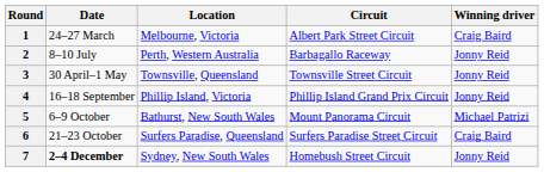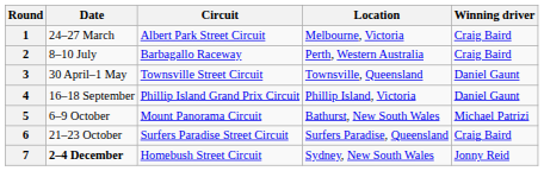 <table class="wikitable" style="font-size: 90%;">
 <tr>
 <th>Round</th>
 <th>Date</th>
+<th>Circuit</th>
 <th>Location</th>
-<th>Circuit</th>
 <th>Winning driver</th>
 </tr>
 <tr>
 <th>1</th>
 <td>24–27 March</td>
+<td> <a href='#'>Albert Park Street Circuit</a></td>
 <td><a href='#'>Melbourne</a>, <a href='#'>Victoria</a></td>
-<td> <a href='#'>Albert Park Street Circuit</a></td>
 <td><a href='#'>Craig Baird</a></td>
 </tr>
 <tr>
 <th>2</th>
 <td>8–10 July</td>
+<td> <a href='#'>Barbagallo Raceway</a></td>
 <td><a href='#'>Perth</a>, <a href='#'>Western Australia</a></td>
-<td> <a href='#'>Barbagallo Raceway</a></td>
-<td><a href='#'>Jonny Reid</a></td>
+<td><a href='#'>Craig Baird</a></td>
 </tr>
 <tr>
 <th>3</th>
 <td>30 April–1 May</td>
+<td> <a href='#'>Townsville Street Circuit</a></td>
 <td><a href='#'>Townsville</a>, <a href='#'>Queensland</a></td>
-<td> <a href='#'>Townsville Street Circuit</a></td>
-<td><a href='#'>Jonny Reid</a></td>
+<td><a href='#'>Daniel Gaunt</a></td>
 </tr>
 <tr>
 <th>4</th>
 <td>16–18 September</td>
+<td> <a href='#'>Phillip Island Grand Prix Circuit</a></td>
 <td><a href='#'>Phillip Island</a>, <a href='#'>Victoria</a></td>
-<td> <a href='#'>Phillip Island Grand Prix Circuit</a></td>
-<td><a href='#'>Jonny Reid</a></td>
+<td><a href='#'>Daniel Gaunt</a></td>
 </tr>
 <tr>
 <th>5</th>
 <td>6–9 October</td>
+<td> <a href='#'>Mount Panorama Circuit</a></td>
 <td><a href='#'>Bathurst</a>, <a href='#'>New South Wales</a></td>
-<td> <a href='#'>Mount Panorama Circuit</a></td>
 <td><a href='#'>Michael Patrizi</a></td>
 </tr>
 <tr>
 <th>6</th>
 <td>21–23 October</td>
+<td> <a href='#'>Surfers Paradise Street Circuit</a></td>
 <td><a href='#'>Surfers Paradise</a>, <a href='#'>Queensland</a></td>
-<td> <a href='#'>Surfers Paradise Street Circuit</a></td>
 <td><a href='#'>Craig Baird</a></td>
 </tr>
 <tr>
 <th>7</th>
 <td><strong>2–4 December</strong></td>
+<td> <a href='#'>Homebush Street Circuit</a></td>
 <td><a href='#'>Sydney</a>, <a href='#'>New South Wales</a></td>
-<td> <a href='#'>Homebush Street Circuit</a></td>
 <td><a href='#'>Jonny Reid</a></td>
 </tr>
 </table>
